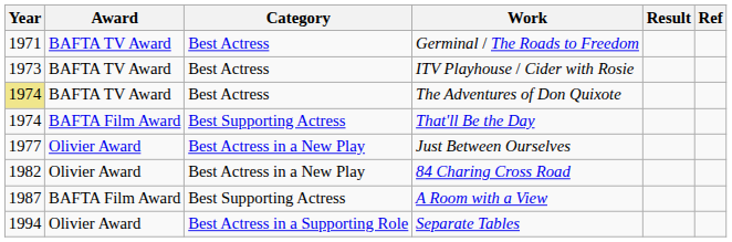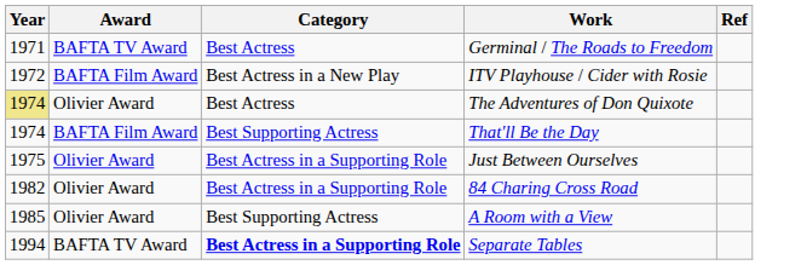 <table class="wikitable">
 <tr>
 <th>Year</th>
 <th>Award</th>
 <th>Category</th>
 <th>Work</th>
-<th>Result</th>
 <th>Ref</th>
 </tr>
 <tr>
 <td>1971</td>
 <td><a href='#'>BAFTA TV Award</a></td>
 <td><a href='#'>Best Actress</a></td>
 <td><em>Germinal</em> / <em><a href='#'>The Roads to Freedom</a></em></td>
-<td></td>
 <td style="text-align:center;"></td>
 </tr>
 <tr>
-<td>1973</td>
-<td>BAFTA TV Award</td>
-<td>Best Actress</td>
+<td>1972</td>
+<td><a href='#'>BAFTA Film Award</a></td>
+<td>Best Actress in a New Play</td>
 <td><em>ITV Playhouse</em> / <em>Cider with Rosie</em></td>
-<td></td>
 <td style="text-align:center;"></td>
 </tr>
 <tr>
 <td style="background: khaki;">1974</td>
-<td>BAFTA TV Award</td>
+<td>Olivier Award</td>
 <td>Best Actress</td>
 <td><em>The Adventures of Don Quixote</em></td>
-<td></td>
 <td style="text-align:center;"></td>
 </tr>
 <tr>
 <td>1974</td>
 <td><a href='#'>BAFTA Film Award</a></td>
 <td><a href='#'>Best Supporting Actress</a></td>
 <td><em><a href='#'>That'll Be the Day</a></em></td>
-<td></td>
 <td style="text-align:center;"></td>
 </tr>
 <tr>
-<td>1977</td>
+<td>1975</td>
 <td><a href='#'>Olivier Award</a></td>
-<td><a href='#'>Best Actress in a New Play</a></td>
+<td><a href='#'>Best Actress in a Supporting Role</a></td>
 <td><em>Just Between Ourselves</em></td>
-<td></td>
 <td style="text-align:center;"></td>
 </tr>
 <tr>
 <td>1982</td>
 <td>Olivier Award</td>
-<td>Best Actress in a New Play</td>
+<td><a href='#'>Best Actress in a Supporting Role</a></td>
 <td><em><a href='#'>84 Charing Cross Road</a></em></td>
-<td></td>
 <td style="text-align:center;"></td>
 </tr>
 <tr>
-<td>1987</td>
-<td>BAFTA Film Award</td>
+<td>1985</td>
+<td>Olivier Award</td>
 <td>Best Supporting Actress</td>
 <td><em><a href='#'>A Room with a View</a></em></td>
-<td></td>
 <td style="text-align:center;"></td>
 </tr>
 <tr>
 <td>1994</td>
-<td>Olivier Award</td>
-<td><a href='#'>Best Actress in a Supporting Role</a></td>
+<td>BAFTA TV Award</td>
+<td><strong><a href='#'>Best Actress in a Supporting Role</a></strong></td>
 <td><a href='#'><em>Separate Tables</em></a></td>
-<td></td>
 <td></td>
 </tr>
 </table>
